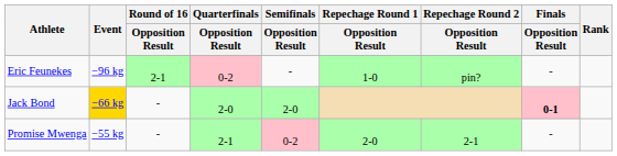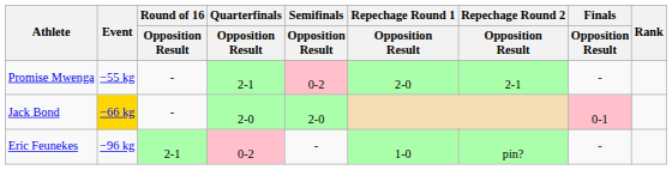 <table class="wikitable" style="font-size:90%">
 <tr>
 <th rowspan="2">Athlete</th>
 <th rowspan="2">Event</th>
 <th>Round of 16</th>
 <th>Quarterfinals</th>
 <th>Semifinals</th>
 <th>Repechage Round 1</th>
 <th>Repechage Round 2</th>
 <th>Finals</th>
 <th rowspan="2">Rank</th>
 </tr>
 <tr>
 <th>Opposition<br>Result</th>
 <th>Opposition<br>Result</th>
 <th>Opposition<br>Result</th>
 <th>Opposition<br>Result</th>
 <th>Opposition<br>Result</th>
 <th>Opposition<br>Result</th>
 </tr>
 <tr>
+<td><a href='#'>Promise Mwenga</a></td>
+<td><a href='#'>−55 kg</a></td>
+<td align=center>-</td>
+<td style="text-align:center;background:#afa;"><br>2-1</td>
+<td style="text-align:center;background:pink;"><br>0-2</td>
+<td style="text-align:center;background:#afa;"><br>2-0</td>
+<td style="text-align:center;background:#afa;"><br>2-1</td>
+<td align=center>-</td>
+<td align=center></td>
+</tr>
+<tr>
+<td><a href='#'>Jack Bond</a></td>
+<td style="background: gold;"><a href='#'>−66 kg</a></td>
+<td align=center>-</td>
+<td style="text-align:center;background:#afa;"><br>2-0</td>
+<td style="text-align:center;background:#afa;"><br>2-0</td>
+<td colspan="2" style="background:wheat;"></td>
+<td style="text-align:center;background:pink;"><br>0-1</td>
+<td align=center></td>
+</tr>
+<tr>
 <td><a href='#'>Eric Feunekes</a></td>
 <td><a href='#'>−96 kg</a></td>
 <td style="text-align:center;background:#afa;"><br>2-1</td>
 <td style="text-align:center;background:pink;"><br>0-2</td>
 <td align=center>-</td>
 <td style="text-align:center;background:#afa;"><br>1-0</td>
 <td style="text-align:center;background:#afa;"><br>pin?</td>
 <td align=center>-</td>
 <td align=center></td>
 </tr>
-<tr>
-<td><a href='#'>Jack Bond</a></td>
-<td style="background: gold;"><a href='#'>−66 kg</a></td>
-<td align=center>-</td>
-<td style="text-align:center;background:#afa;"><br>2-0</td>
-<td style="text-align:center;background:#afa;"><br>2-0</td>
-<td colspan="2" style="background:wheat;"></td>
-<td style="text-align:center;background:pink;"><strong><br>0-1</strong></td>
-<td align=center></td>
-</tr>
-<tr>
-<td><a href='#'>Promise Mwenga</a></td>
-<td><a href='#'>−55 kg</a></td>
-<td align=center>-</td>
-<td style="text-align:center;background:#afa;"><br>2-1</td>
-<td style="text-align:center;background:pink;"><br>0-2</td>
-<td style="text-align:center;background:#afa;"><br>2-0</td>
-<td style="text-align:center;background:#afa;"><br>2-1</td>
-<td align=center>-</td>
-<td align=center></td>
-</tr>
 </table>
